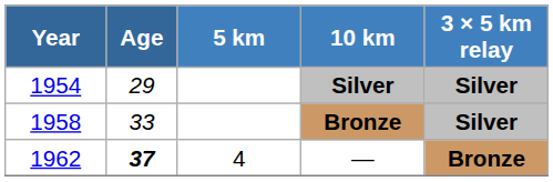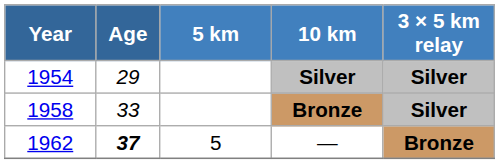 <table class="wikitable" style="font-size:95%; text-align:center; border:grey solid 1px; border-collapse:collapse; background:#ffffff;">
 <tr>
 <th style="background-color:#369; color:white; width:60px;"> Year </th>
 <th style="background-color:#369; color:white; width:40px;"> Age </th>
 <th style="background-color:#4180be; color:white; width:75px;"> 5 km </th>
 <th style="background-color:#4180be; color:white; width:75px;"> 10 km </th>
 <th style="background-color:#4180be; color:white; width:75px;"> 3 × 5 km <br> relay </th>
 </tr>
 <tr>
 <td><a href='#'>1954</a></td>
 <td><em>29</em></td>
 <td></td>
 <td style="background:silver;"><strong>Silver</strong></td>
 <td style="background:silver;"><strong>Silver</strong></td>
 </tr>
 <tr>
 <td><a href='#'>1958</a></td>
 <td><em>33</em></td>
 <td></td>
 <td bgcolor="cc9966"><strong>Bronze</strong></td>
 <td style="background:silver;"><strong>Silver</strong></td>
 </tr>
 <tr>
 <td><a href='#'>1962</a></td>
 <td><strong><em>37</em></strong></td>
-<td>4</td>
+<td>5</td>
 <td>—</td>
 <td bgcolor="cc9966"><strong>Bronze</strong></td>
 </tr>
 <tr>
 </tr>
 </table>
